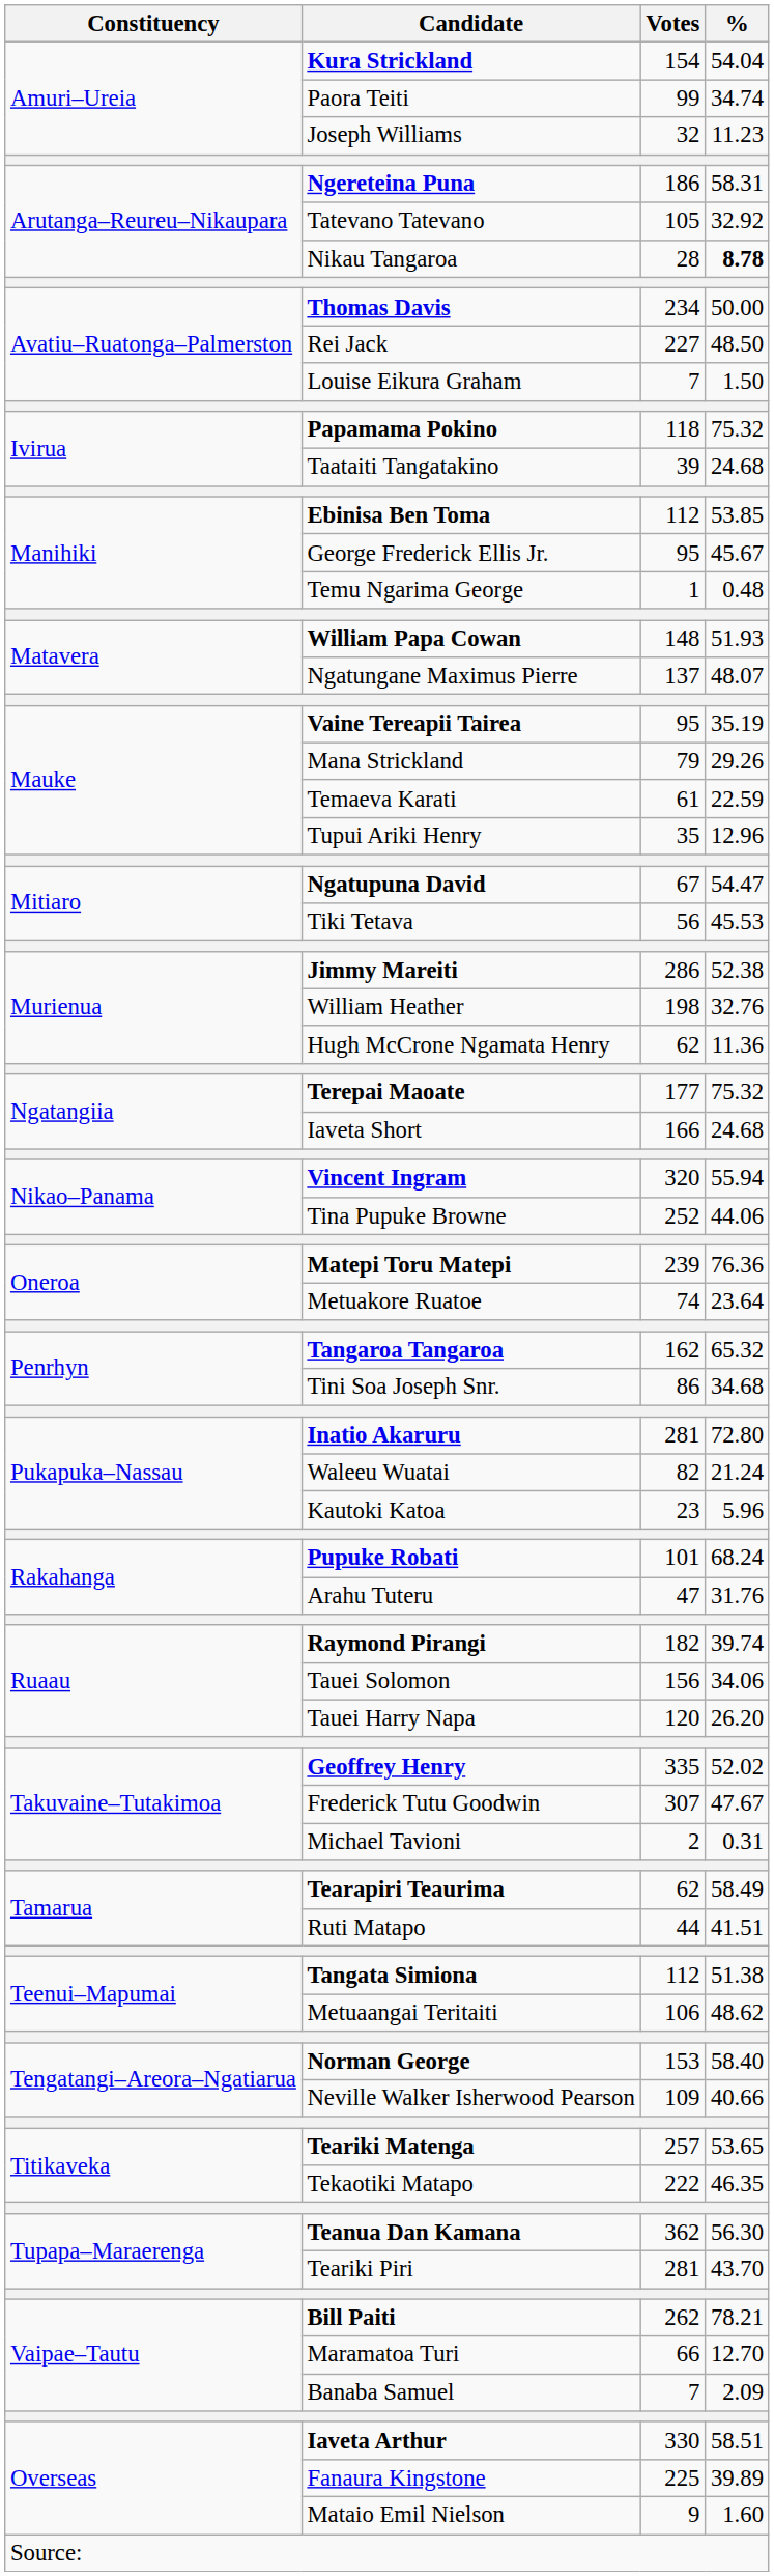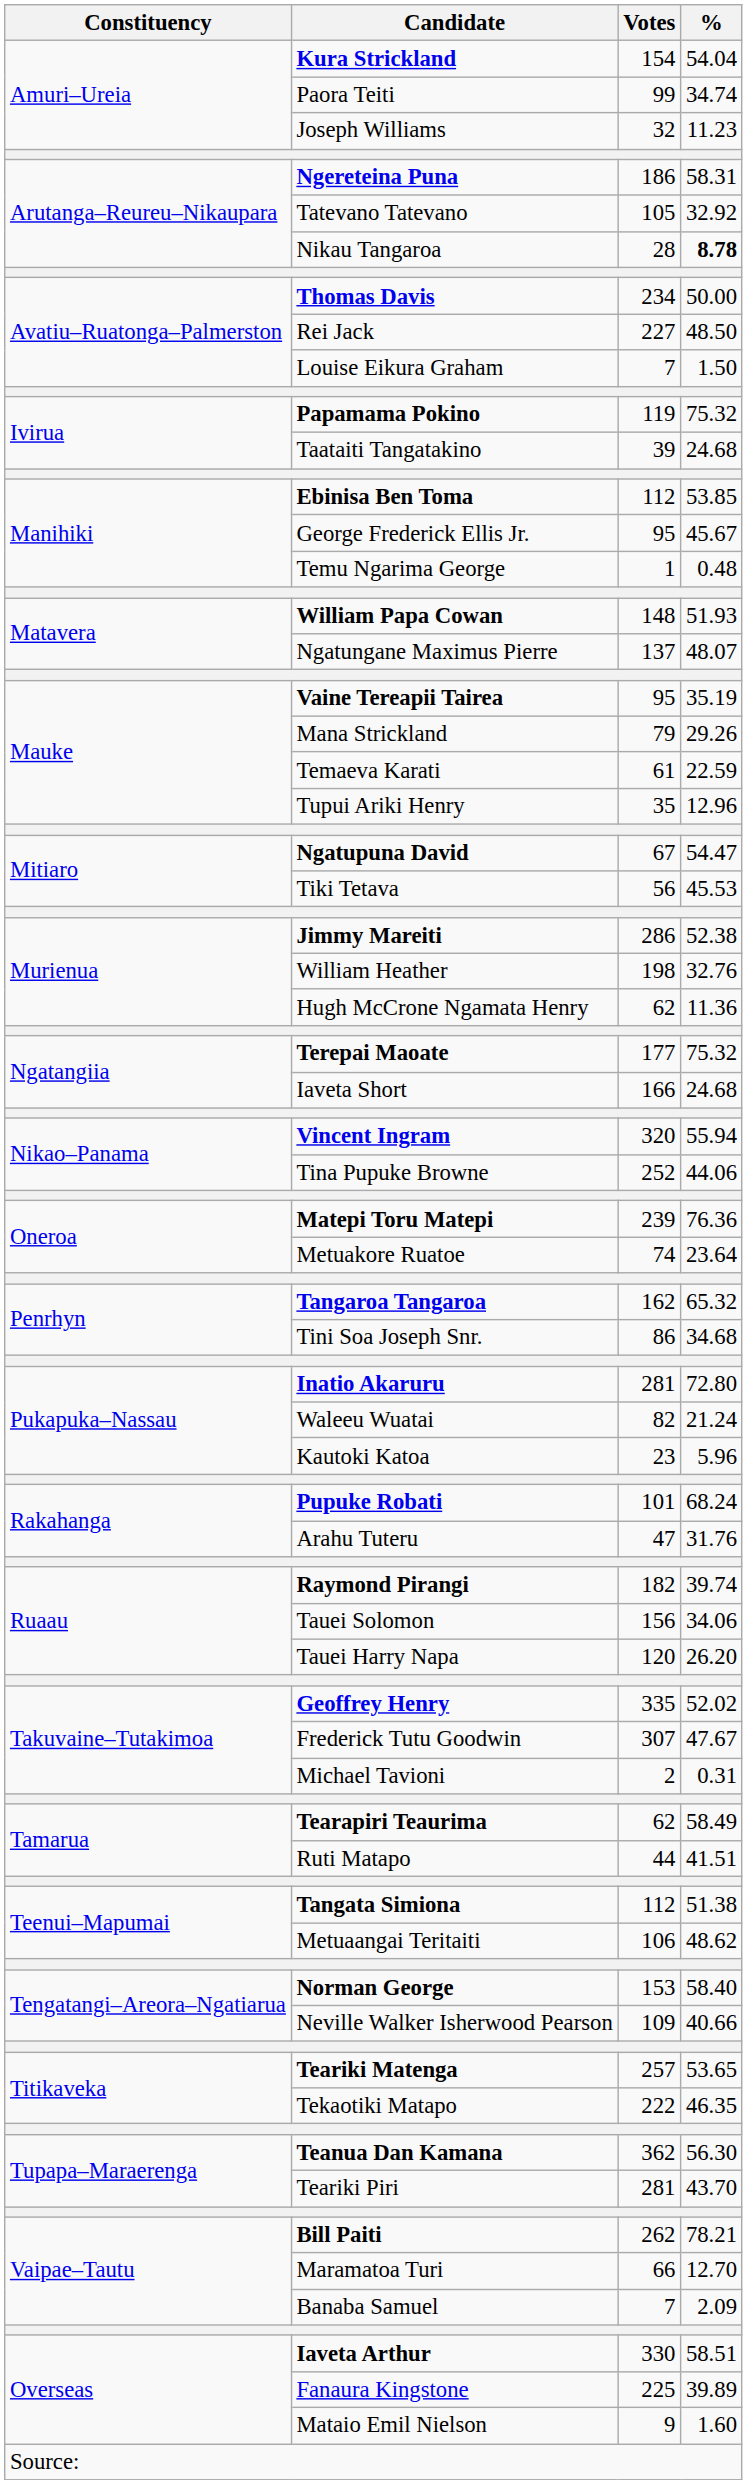 <table class="wikitable" style=text-align:right>
 <tr>
 <th>Constituency</th>
 <th>Candidate</th>
 <th>Votes</th>
 <th>%</th>
 </tr>
 <tr>
 <td align=left rowspan=3><a href='#'>Amuri–Ureia</a></td>
 <td align=left><strong><a href='#'>Kura Strickland</a></strong></td>
 <td>154</td>
 <td>54.04</td>
 </tr>
 <tr>
 <td align=left>Paora Teiti</td>
 <td>99</td>
 <td>34.74</td>
 </tr>
 <tr>
 <td align=left>Joseph Williams</td>
 <td>32</td>
 <td>11.23</td>
 </tr>
 <tr>
 <th colspan=4></th>
 </tr>
 <tr>
 <td align=left rowspan=3><a href='#'>Arutanga–Reureu–Nikaupara</a></td>
 <td align=left><strong><a href='#'>Ngereteina Puna</a></strong></td>
 <td>186</td>
 <td>58.31</td>
 </tr>
 <tr>
 <td align=left>Tatevano Tatevano</td>
 <td>105</td>
 <td>32.92</td>
 </tr>
 <tr>
 <td align=left>Nikau Tangaroa</td>
 <td>28</td>
 <td><strong>8.78</strong></td>
 </tr>
 <tr>
 <th colspan=4></th>
 </tr>
 <tr>
 <td align=left rowspan=3><a href='#'>Avatiu–Ruatonga–Palmerston</a></td>
 <td align=left><strong><a href='#'>Thomas Davis</a></strong></td>
 <td>234</td>
 <td>50.00</td>
 </tr>
 <tr>
 <td align=left>Rei Jack</td>
 <td>227</td>
 <td>48.50</td>
 </tr>
 <tr>
 <td align=left>Louise Eikura Graham</td>
 <td>7</td>
 <td>1.50</td>
 </tr>
 <tr>
 <th colspan=4></th>
 </tr>
 <tr>
 <td align=left rowspan=2><a href='#'>Ivirua</a></td>
 <td align=left><strong>Papamama Pokino</strong></td>
-<td>118</td>
+<td>119</td>
 <td>75.32</td>
 </tr>
 <tr>
 <td align=left>Taataiti Tangatakino</td>
 <td>39</td>
 <td>24.68</td>
 </tr>
 <tr>
 <th colspan=4></th>
 </tr>
 <tr>
 <td align=left rowspan=3><a href='#'>Manihiki</a></td>
 <td align=left><strong>Ebinisa Ben Toma</strong></td>
 <td>112</td>
 <td>53.85</td>
 </tr>
 <tr>
 <td align=left>George Frederick Ellis Jr.</td>
 <td>95</td>
 <td>45.67</td>
 </tr>
 <tr>
 <td align=left>Temu Ngarima George</td>
 <td>1</td>
 <td>0.48</td>
 </tr>
 <tr>
 <th colspan=4></th>
 </tr>
 <tr>
 <td align=left rowspan=2><a href='#'>Matavera</a></td>
 <td align=left><strong>William Papa Cowan</strong></td>
 <td>148</td>
 <td>51.93</td>
 </tr>
 <tr>
 <td align=left>Ngatungane Maximus Pierre</td>
 <td>137</td>
 <td>48.07</td>
 </tr>
 <tr>
 <th colspan=4></th>
 </tr>
 <tr>
 <td align=left rowspan=4><a href='#'>Mauke</a></td>
 <td align=left><strong>Vaine Tereapii Tairea</strong></td>
 <td>95</td>
 <td>35.19</td>
 </tr>
 <tr>
 <td align=left>Mana Strickland</td>
 <td>79</td>
 <td>29.26</td>
 </tr>
 <tr>
 <td align=left>Temaeva Karati</td>
 <td>61</td>
 <td>22.59</td>
 </tr>
 <tr>
 <td align=left>Tupui Ariki Henry</td>
 <td>35</td>
 <td>12.96</td>
 </tr>
 <tr>
 <th colspan=4></th>
 </tr>
 <tr>
 <td align=left rowspan=2><a href='#'>Mitiaro</a></td>
 <td align=left><strong>Ngatupuna David</strong></td>
 <td>67</td>
 <td>54.47</td>
 </tr>
 <tr>
 <td align=left>Tiki Tetava</td>
 <td>56</td>
 <td>45.53</td>
 </tr>
 <tr>
 <th colspan=4></th>
 </tr>
 <tr>
 <td align=left rowspan=3><a href='#'>Murienua</a></td>
 <td align=left><strong>Jimmy Mareiti</strong></td>
 <td>286</td>
 <td>52.38</td>
 </tr>
 <tr>
 <td align=left>William Heather</td>
 <td>198</td>
 <td>32.76</td>
 </tr>
 <tr>
 <td align=left>Hugh McCrone Ngamata Henry</td>
 <td>62</td>
 <td>11.36</td>
 </tr>
 <tr>
 <th colspan=4></th>
 </tr>
 <tr>
 <td align=left rowspan=2><a href='#'>Ngatangiia</a></td>
 <td align=left><strong>Terepai Maoate</strong></td>
 <td>177</td>
 <td>75.32</td>
 </tr>
 <tr>
 <td align=left>Iaveta Short</td>
 <td>166</td>
 <td>24.68</td>
 </tr>
 <tr>
 <th colspan=4></th>
 </tr>
 <tr>
 <td align=left rowspan=2><a href='#'>Nikao–Panama</a></td>
 <td align=left><strong><a href='#'>Vincent Ingram</a></strong></td>
 <td>320</td>
 <td>55.94</td>
 </tr>
 <tr>
 <td align=left>Tina Pupuke Browne</td>
 <td>252</td>
 <td>44.06</td>
 </tr>
 <tr>
 <th colspan=4></th>
 </tr>
 <tr>
 <td align=left rowspan=2><a href='#'>Oneroa</a></td>
 <td align=left><strong>Matepi Toru Matepi</strong></td>
 <td>239</td>
 <td>76.36</td>
 </tr>
 <tr>
 <td align=left>Metuakore Ruatoe</td>
 <td>74</td>
 <td>23.64</td>
 </tr>
 <tr>
 <th colspan=4></th>
 </tr>
 <tr>
 <td align=left rowspan=2><a href='#'>Penrhyn</a></td>
 <td align=left><strong><a href='#'>Tangaroa Tangaroa</a></strong></td>
 <td>162</td>
 <td>65.32</td>
 </tr>
 <tr>
 <td align=left>Tini Soa Joseph Snr.</td>
 <td>86</td>
 <td>34.68</td>
 </tr>
 <tr>
 <th colspan=4></th>
 </tr>
 <tr>
 <td align=left rowspan=3><a href='#'>Pukapuka–Nassau</a></td>
 <td align=left><strong><a href='#'>Inatio Akaruru</a></strong></td>
 <td>281</td>
 <td>72.80</td>
 </tr>
 <tr>
 <td align=left>Waleeu Wuatai</td>
 <td>82</td>
 <td>21.24</td>
 </tr>
 <tr>
 <td align=left>Kautoki Katoa</td>
 <td>23</td>
 <td>5.96</td>
 </tr>
 <tr>
 <th colspan=4></th>
 </tr>
 <tr>
 <td align=left rowspan=2><a href='#'>Rakahanga</a></td>
 <td align=left><strong><a href='#'>Pupuke Robati</a></strong></td>
 <td>101</td>
 <td>68.24</td>
 </tr>
 <tr>
 <td align=left>Arahu Tuteru</td>
 <td>47</td>
 <td>31.76</td>
 </tr>
 <tr>
 <th colspan=4></th>
 </tr>
 <tr>
 <td align=left rowspan=3><a href='#'>Ruaau</a></td>
 <td align=left><strong>Raymond Pirangi</strong></td>
 <td>182</td>
 <td>39.74</td>
 </tr>
 <tr>
 <td align=left>Tauei Solomon</td>
 <td>156</td>
 <td>34.06</td>
 </tr>
 <tr>
 <td align=left>Tauei Harry Napa</td>
 <td>120</td>
 <td>26.20</td>
 </tr>
 <tr>
 <th colspan=4></th>
 </tr>
 <tr>
 <td align=left rowspan=3><a href='#'>Takuvaine–Tutakimoa</a></td>
 <td align=left><strong><a href='#'>Geoffrey Henry</a></strong></td>
 <td>335</td>
 <td>52.02</td>
 </tr>
 <tr>
 <td align=left>Frederick Tutu Goodwin</td>
 <td>307</td>
 <td>47.67</td>
 </tr>
 <tr>
 <td align=left>Michael Tavioni</td>
 <td>2</td>
 <td>0.31</td>
 </tr>
 <tr>
 <th colspan=4></th>
 </tr>
 <tr>
 <td align=left rowspan=2><a href='#'>Tamarua</a></td>
 <td align=left><strong>Tearapiri Teaurima</strong></td>
 <td>62</td>
 <td>58.49</td>
 </tr>
 <tr>
 <td align=left>Ruti Matapo</td>
 <td>44</td>
 <td>41.51</td>
 </tr>
 <tr>
 <th colspan=4></th>
 </tr>
 <tr>
 <td align=left rowspan=2><a href='#'>Teenui–Mapumai</a></td>
 <td align=left><strong>Tangata Simiona</strong></td>
 <td>112</td>
 <td>51.38</td>
 </tr>
 <tr>
 <td align=left>Metuaangai Teritaiti</td>
 <td>106</td>
 <td>48.62</td>
 </tr>
 <tr>
 <th colspan=4></th>
 </tr>
 <tr>
 <td align=left rowspan=2><a href='#'>Tengatangi–Areora–Ngatiarua</a></td>
 <td align=left><strong>Norman George</strong></td>
 <td>153</td>
 <td>58.40</td>
 </tr>
 <tr>
 <td align=left>Neville Walker Isherwood Pearson</td>
 <td>109</td>
 <td>40.66</td>
 </tr>
 <tr>
 <th colspan=4></th>
 </tr>
 <tr>
 <td align=left rowspan=2><a href='#'>Titikaveka</a></td>
 <td align=left><strong>Teariki Matenga</strong></td>
 <td>257</td>
 <td>53.65</td>
 </tr>
 <tr>
 <td align=left>Tekaotiki Matapo</td>
 <td>222</td>
 <td>46.35</td>
 </tr>
 <tr>
 <th colspan=4></th>
 </tr>
 <tr>
 <td align=left rowspan=2><a href='#'>Tupapa–Maraerenga</a></td>
 <td align=left><strong>Teanua Dan Kamana</strong></td>
 <td>362</td>
 <td>56.30</td>
 </tr>
 <tr>
 <td align=left>Teariki Piri</td>
 <td>281</td>
 <td>43.70</td>
 </tr>
 <tr>
 <th colspan=4></th>
 </tr>
 <tr>
 <td align=left rowspan=3><a href='#'>Vaipae–Tautu</a></td>
 <td align=left><strong>Bill Paiti</strong></td>
 <td>262</td>
 <td>78.21</td>
 </tr>
 <tr>
 <td align=left>Maramatoa Turi</td>
 <td>66</td>
 <td>12.70</td>
 </tr>
 <tr>
 <td align=left>Banaba Samuel</td>
 <td>7</td>
 <td>2.09</td>
 </tr>
 <tr>
 <th colspan=4></th>
 </tr>
 <tr>
 <td align=left rowspan=3><a href='#'>Overseas</a></td>
 <td align=left><strong>Iaveta Arthur</strong></td>
 <td>330</td>
 <td>58.51</td>
 </tr>
 <tr>
 <td align=left><a href='#'>Fanaura Kingstone</a></td>
 <td>225</td>
 <td>39.89</td>
 </tr>
 <tr>
 <td align=left>Mataio Emil Nielson</td>
 <td>9</td>
 <td>1.60</td>
 </tr>
 <tr>
 <td align=left colspan=4>Source:</td>
 </tr>
 </table>
